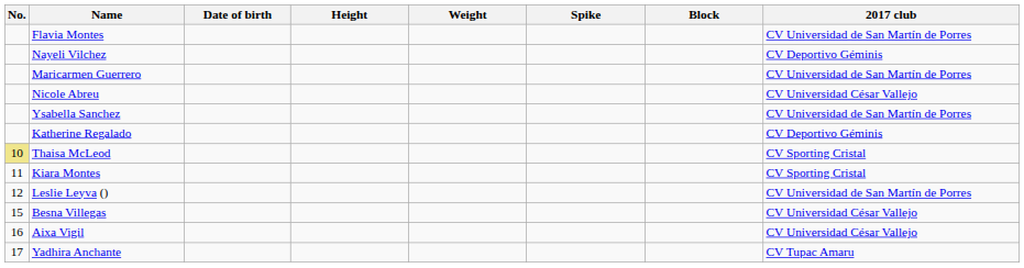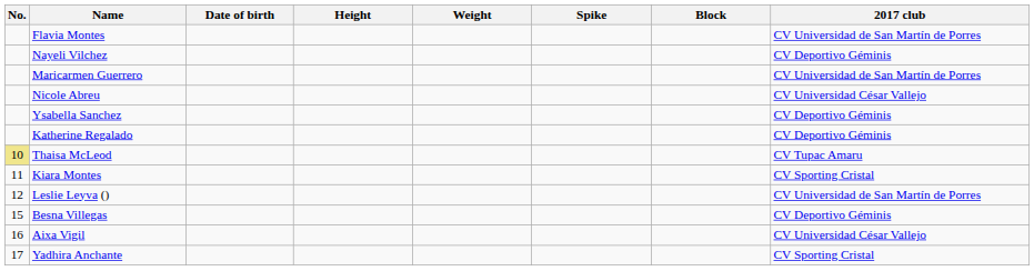 <table class="wikitable sortable" style="text-align:center;">
 <tr>
 <th>No.</th>
 <th style="width:12em">Name</th>
 <th style="width:8em">Date of birth</th>
 <th style="width:9em">Height</th>
 <th style="width:9em">Weight</th>
 <th style="width:9em">Spike</th>
 <th style="width:9em">Block</th>
 <th style="width:20em">2017 club</th>
 </tr>
 <tr>
 <td></td>
 <td align=left><a href='#'>Flavia Montes</a></td>
 <td align=right></td>
 <td></td>
 <td></td>
 <td></td>
 <td></td>
 <td align=left> <a href='#'>CV Universidad de San Martín de Porres</a></td>
 </tr>
 <tr>
 <td></td>
 <td align=left><a href='#'>Nayeli Vilchez</a></td>
 <td align=right></td>
 <td></td>
 <td></td>
 <td></td>
 <td></td>
 <td align=left> <a href='#'>CV Deportivo Géminis</a></td>
 </tr>
 <tr>
 <td></td>
 <td align=left><a href='#'>Maricarmen Guerrero</a></td>
 <td align=right></td>
 <td></td>
 <td></td>
 <td></td>
 <td></td>
 <td align=left> <a href='#'>CV Universidad de San Martín de Porres</a></td>
 </tr>
 <tr>
 <td></td>
 <td align=left><a href='#'>Nicole Abreu</a></td>
 <td align=right></td>
 <td></td>
 <td></td>
 <td></td>
 <td></td>
 <td align=left> <a href='#'>CV Universidad César Vallejo</a></td>
 </tr>
 <tr>
 <td></td>
 <td align=left><a href='#'>Ysabella Sanchez</a></td>
 <td align=right></td>
 <td></td>
 <td></td>
 <td></td>
 <td></td>
-<td align=left> <a href='#'>CV Universidad de San Martín de Porres</a></td>
+<td align=left> <a href='#'>CV Deportivo Géminis</a></td>
 </tr>
 <tr>
 <td></td>
 <td align=left><a href='#'>Katherine Regalado</a></td>
 <td align=right></td>
 <td></td>
 <td></td>
 <td></td>
 <td></td>
 <td align=left> <a href='#'>CV Deportivo Géminis</a></td>
 </tr>
 <tr>
 <td style="background: khaki;">10</td>
 <td align=left><a href='#'>Thaisa McLeod</a></td>
 <td align=right></td>
 <td></td>
 <td></td>
 <td></td>
 <td></td>
-<td align=left> <a href='#'>CV Sporting Cristal</a></td>
+<td align=left> <a href='#'>CV Tupac Amaru</a></td>
 </tr>
 <tr>
 <td>11</td>
 <td align=left><a href='#'>Kiara Montes</a></td>
 <td align=right></td>
 <td></td>
 <td></td>
 <td></td>
 <td></td>
 <td align=left> <a href='#'>CV Sporting Cristal</a></td>
 </tr>
 <tr>
 <td>12</td>
 <td align=left><a href='#'>Leslie Leyva</a> ()</td>
 <td align=right></td>
 <td></td>
 <td></td>
 <td></td>
 <td></td>
 <td align=left> <a href='#'>CV Universidad de San Martín de Porres</a></td>
 </tr>
 <tr>
 <td>15</td>
 <td align=left><a href='#'>Besna Villegas</a></td>
 <td align=right></td>
 <td></td>
 <td></td>
 <td></td>
 <td></td>
-<td align=left> <a href='#'>CV Universidad César Vallejo</a></td>
+<td align=left> <a href='#'>CV Deportivo Géminis</a></td>
 </tr>
 <tr>
 <td>16</td>
 <td align=left><a href='#'>Aixa Vigil</a></td>
 <td align=right></td>
 <td></td>
 <td></td>
 <td></td>
 <td></td>
 <td align=left> <a href='#'>CV Universidad César Vallejo</a></td>
 </tr>
 <tr>
 <td>17</td>
 <td align=left><a href='#'>Yadhira Anchante</a></td>
 <td align=right></td>
 <td></td>
 <td></td>
 <td></td>
 <td></td>
-<td align=left> <a href='#'>CV Tupac Amaru</a></td>
+<td align=left> <a href='#'>CV Sporting Cristal</a></td>
 </tr>
 </table>
